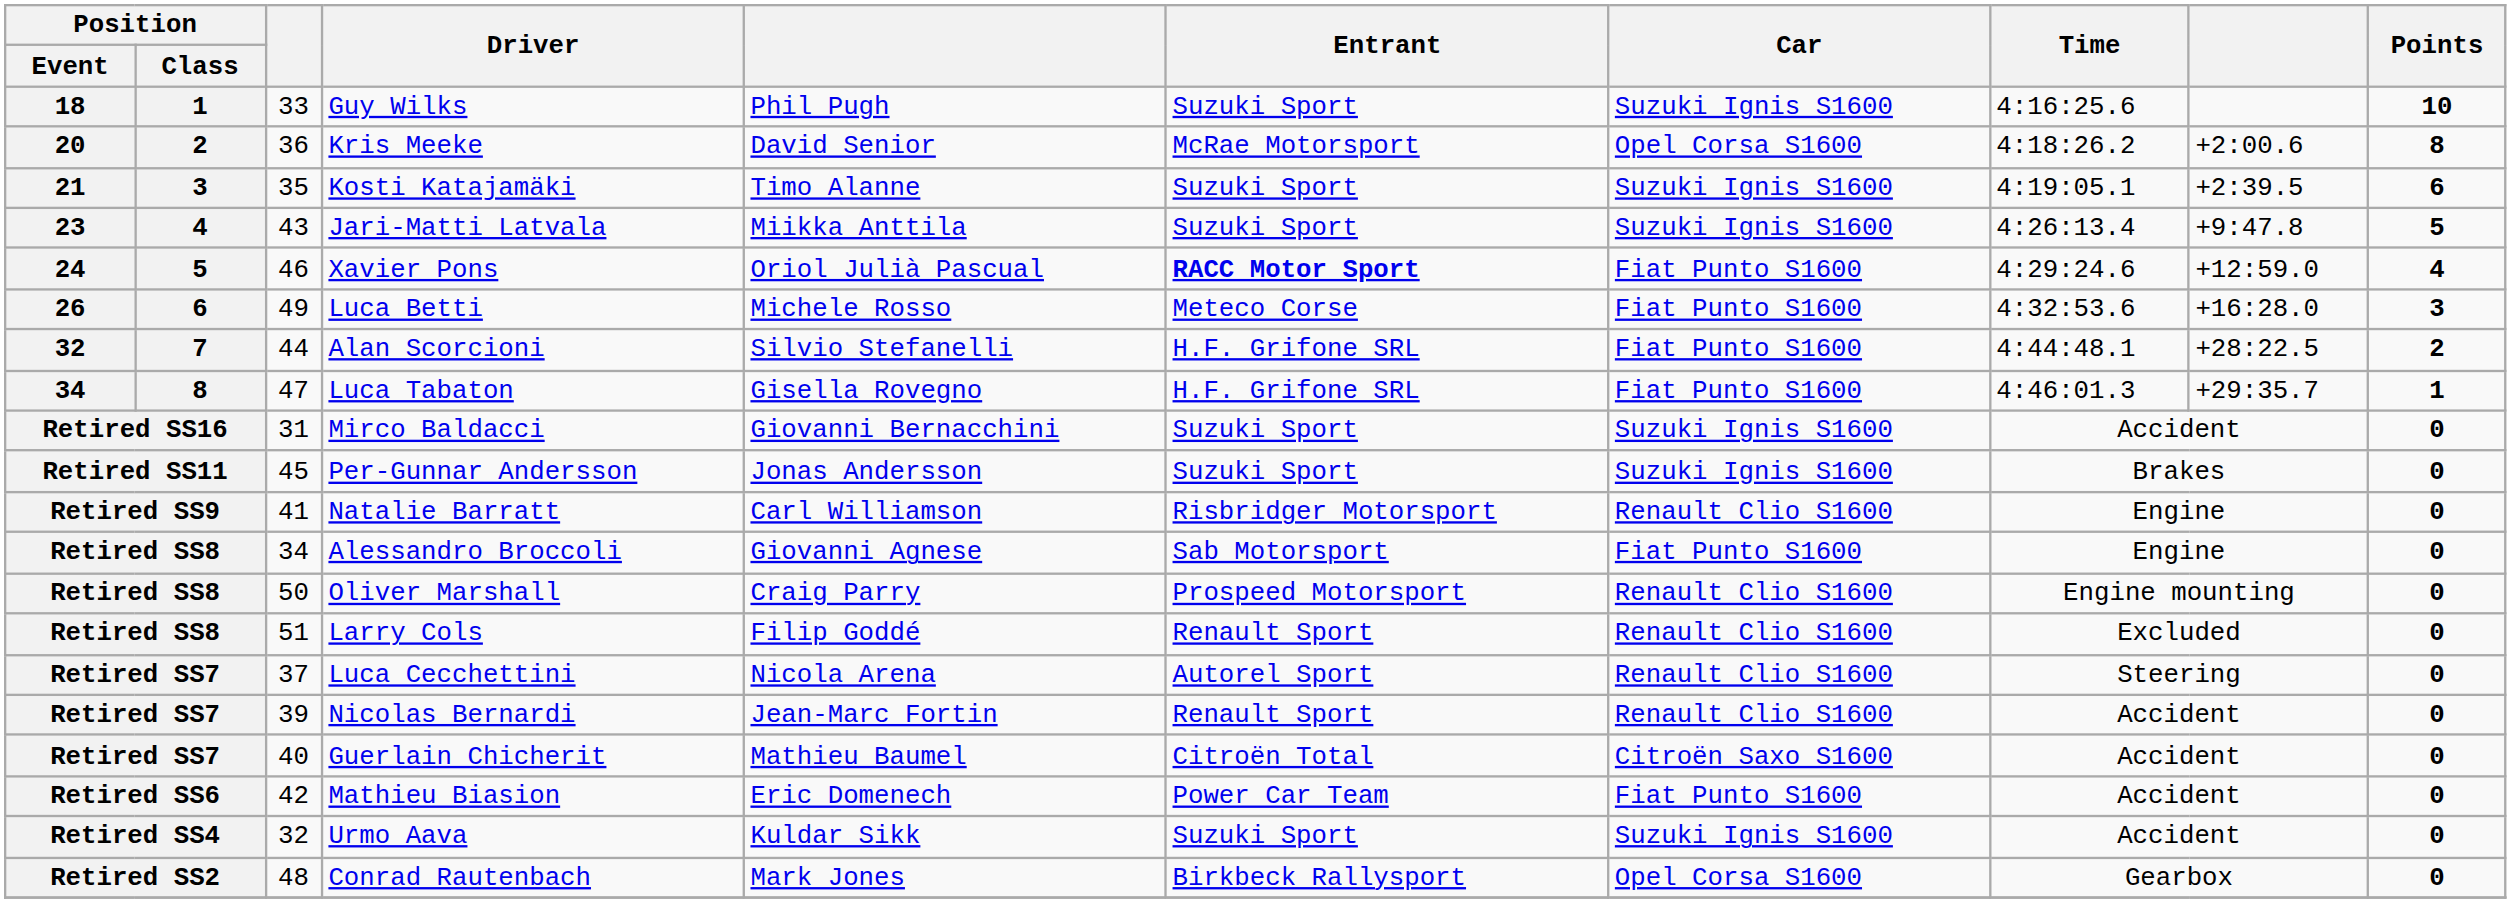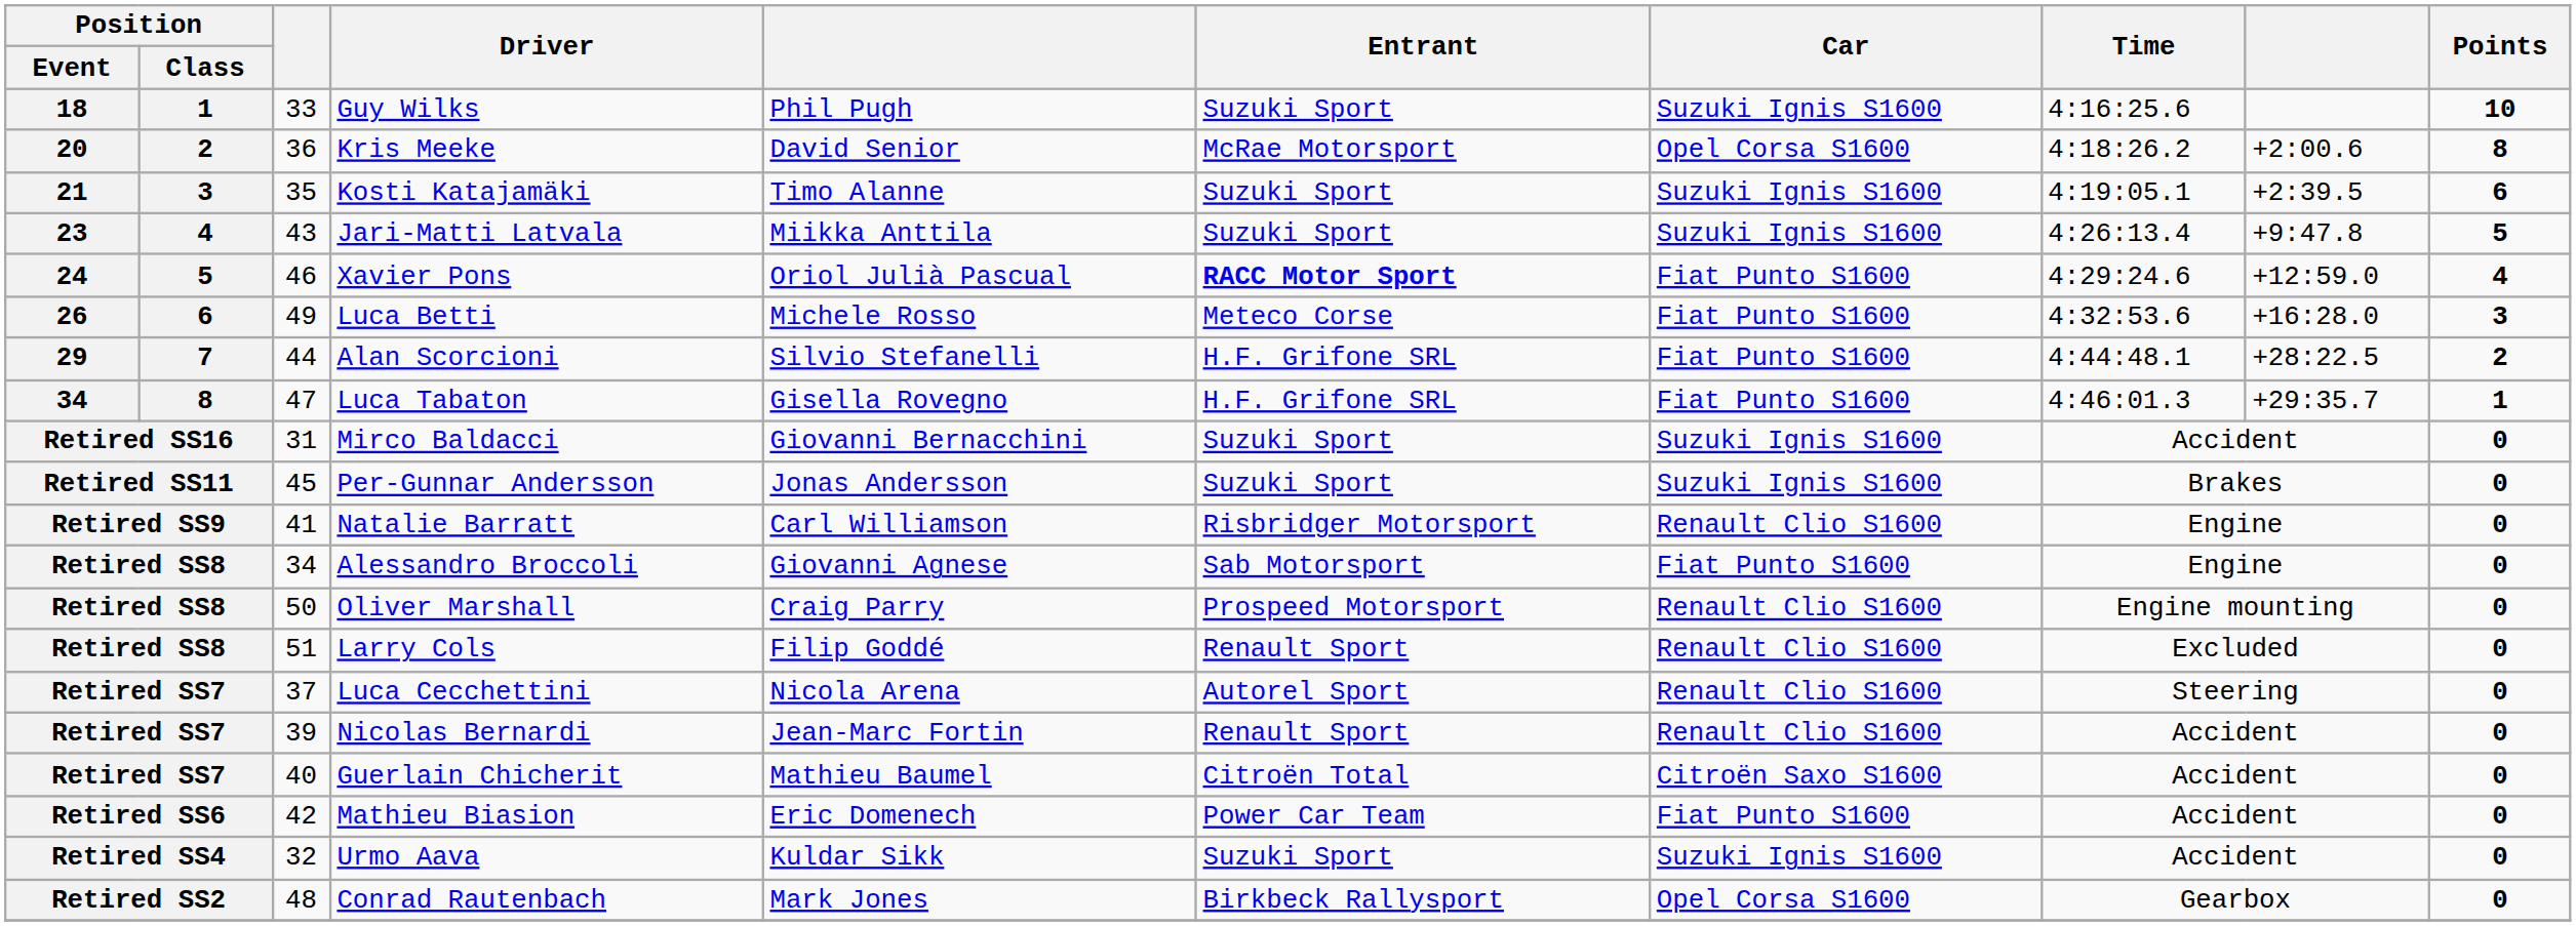 <table class="wikitable" width=85% style="font-size: 85%;">
 <tr>
 <th colspan="2">Position</th>
 <th rowspan="2"></th>
 <th rowspan="2">Driver</th>
 <th rowspan="2"></th>
 <th rowspan="2">Entrant</th>
 <th rowspan="2">Car</th>
 <th rowspan="2">Time</th>
 <th rowspan="2"></th>
 <th rowspan="2">Points</th>
 </tr>
 <tr>
 <th>Event</th>
 <th>Class</th>
 </tr>
 <tr>
 <th>18</th>
 <th>1</th>
 <td align="center">33</td>
 <td> <a href='#'>Guy Wilks</a></td>
 <td> <a href='#'>Phil Pugh</a></td>
 <td> <a href='#'>Suzuki Sport</a></td>
 <td><a href='#'>Suzuki Ignis S1600</a></td>
 <td>4:16:25.6</td>
 <td></td>
 <td align="center"><strong>10</strong></td>
 </tr>
 <tr>
 <th>20</th>
 <th>2</th>
 <td align="center">36</td>
 <td> <a href='#'>Kris Meeke</a></td>
 <td> <a href='#'>David Senior</a></td>
 <td> <a href='#'>McRae Motorsport</a></td>
 <td><a href='#'>Opel Corsa S1600</a></td>
 <td>4:18:26.2</td>
 <td>+2:00.6</td>
 <td align="center"><strong>8</strong></td>
 </tr>
 <tr>
 <th>21</th>
 <th>3</th>
 <td align="center">35</td>
 <td> <a href='#'>Kosti Katajamäki</a></td>
 <td> <a href='#'>Timo Alanne</a></td>
 <td> <a href='#'>Suzuki Sport</a></td>
 <td><a href='#'>Suzuki Ignis S1600</a></td>
 <td>4:19:05.1</td>
 <td>+2:39.5</td>
 <td align="center"><strong>6</strong></td>
 </tr>
 <tr>
 <th>23</th>
 <th>4</th>
 <td align="center">43</td>
 <td> <a href='#'>Jari-Matti Latvala</a></td>
 <td> <a href='#'>Miikka Anttila</a></td>
 <td> <a href='#'>Suzuki Sport</a></td>
 <td><a href='#'>Suzuki Ignis S1600</a></td>
 <td>4:26:13.4</td>
 <td>+9:47.8</td>
 <td align="center"><strong>5</strong></td>
 </tr>
 <tr>
 <th>24</th>
 <th>5</th>
 <td align="center">46</td>
 <td> <a href='#'>Xavier Pons</a></td>
 <td> <a href='#'>Oriol Julià Pascual</a></td>
 <td><strong> <a href='#'>RACC Motor Sport</a></strong></td>
 <td><a href='#'>Fiat Punto S1600</a></td>
 <td>4:29:24.6</td>
 <td>+12:59.0</td>
 <td align="center"><strong>4</strong></td>
 </tr>
 <tr>
 <th>26</th>
 <th>6</th>
 <td align="center">49</td>
 <td> <a href='#'>Luca Betti</a></td>
 <td> <a href='#'>Michele Rosso</a></td>
 <td> <a href='#'>Meteco Corse</a></td>
 <td><a href='#'>Fiat Punto S1600</a></td>
 <td>4:32:53.6</td>
 <td>+16:28.0</td>
 <td align="center"><strong>3</strong></td>
 </tr>
 <tr>
-<th>32</th>
+<th>29</th>
 <th>7</th>
 <td align="center">44</td>
 <td> <a href='#'>Alan Scorcioni</a></td>
 <td> <a href='#'>Silvio Stefanelli</a></td>
 <td> <a href='#'>H.F. Grifone SRL</a></td>
 <td><a href='#'>Fiat Punto S1600</a></td>
 <td>4:44:48.1</td>
 <td>+28:22.5</td>
 <td align="center"><strong>2</strong></td>
 </tr>
 <tr>
 <th>34</th>
 <th>8</th>
 <td align="center">47</td>
 <td> <a href='#'>Luca Tabaton</a></td>
 <td> <a href='#'>Gisella Rovegno</a></td>
 <td> <a href='#'>H.F. Grifone SRL</a></td>
 <td><a href='#'>Fiat Punto S1600</a></td>
 <td>4:46:01.3</td>
 <td>+29:35.7</td>
 <td align="center"><strong>1</strong></td>
 </tr>
 <tr>
 <th colspan="2">Retired SS16</th>
 <td align="center">31</td>
 <td> <a href='#'>Mirco Baldacci</a></td>
 <td> <a href='#'>Giovanni Bernacchini</a></td>
 <td> <a href='#'>Suzuki Sport</a></td>
 <td><a href='#'>Suzuki Ignis S1600</a></td>
 <td align="center" colspan="2">Accident</td>
 <td align="center"><strong>0</strong></td>
 </tr>
 <tr>
 <th colspan="2">Retired SS11</th>
 <td align="center">45</td>
 <td> <a href='#'>Per-Gunnar Andersson</a></td>
 <td> <a href='#'>Jonas Andersson</a></td>
 <td> <a href='#'>Suzuki Sport</a></td>
 <td><a href='#'>Suzuki Ignis S1600</a></td>
 <td align="center" colspan="2">Brakes</td>
 <td align="center"><strong>0</strong></td>
 </tr>
 <tr>
 <th colspan="2">Retired SS9</th>
 <td align="center">41</td>
 <td> <a href='#'>Natalie Barratt</a></td>
 <td> <a href='#'>Carl Williamson</a></td>
 <td> <a href='#'>Risbridger Motorsport</a></td>
 <td><a href='#'>Renault Clio S1600</a></td>
 <td align="center" colspan="2">Engine</td>
 <td align="center"><strong>0</strong></td>
 </tr>
 <tr>
 <th colspan="2">Retired SS8</th>
 <td align="center">34</td>
 <td> <a href='#'>Alessandro Broccoli</a></td>
 <td> <a href='#'>Giovanni Agnese</a></td>
 <td> <a href='#'>Sab Motorsport</a></td>
 <td><a href='#'>Fiat Punto S1600</a></td>
 <td align="center" colspan="2">Engine</td>
 <td align="center"><strong>0</strong></td>
 </tr>
 <tr>
 <th colspan="2">Retired SS8</th>
 <td align="center">50</td>
 <td> <a href='#'>Oliver Marshall</a></td>
 <td> <a href='#'>Craig Parry</a></td>
 <td> <a href='#'>Prospeed Motorsport</a></td>
 <td><a href='#'>Renault Clio S1600</a></td>
 <td align="center" colspan="2">Engine mounting</td>
 <td align="center"><strong>0</strong></td>
 </tr>
 <tr>
 <th colspan="2">Retired SS8</th>
 <td align="center">51</td>
 <td> <a href='#'>Larry Cols</a></td>
 <td> <a href='#'>Filip Goddé</a></td>
 <td> <a href='#'>Renault Sport</a></td>
 <td><a href='#'>Renault Clio S1600</a></td>
 <td align="center" colspan="2">Excluded</td>
 <td align="center"><strong>0</strong></td>
 </tr>
 <tr>
 <th colspan="2">Retired SS7</th>
 <td align="center">37</td>
 <td> <a href='#'>Luca Cecchettini</a></td>
 <td> <a href='#'>Nicola Arena</a></td>
 <td> <a href='#'>Autorel Sport</a></td>
 <td><a href='#'>Renault Clio S1600</a></td>
 <td align="center" colspan="2">Steering</td>
 <td align="center"><strong>0</strong></td>
 </tr>
 <tr>
 <th colspan="2">Retired SS7</th>
 <td align="center">39</td>
 <td> <a href='#'>Nicolas Bernardi</a></td>
 <td> <a href='#'>Jean-Marc Fortin</a></td>
 <td> <a href='#'>Renault Sport</a></td>
 <td><a href='#'>Renault Clio S1600</a></td>
 <td align="center" colspan="2">Accident</td>
 <td align="center"><strong>0</strong></td>
 </tr>
 <tr>
 <th colspan="2">Retired SS7</th>
 <td align="center">40</td>
 <td> <a href='#'>Guerlain Chicherit</a></td>
 <td> <a href='#'>Mathieu Baumel</a></td>
 <td> <a href='#'>Citroën Total</a></td>
 <td><a href='#'>Citroën Saxo S1600</a></td>
 <td align="center" colspan="2">Accident</td>
 <td align="center"><strong>0</strong></td>
 </tr>
 <tr>
 <th colspan="2">Retired SS6</th>
 <td align="center">42</td>
 <td> <a href='#'>Mathieu Biasion</a></td>
 <td> <a href='#'>Eric Domenech</a></td>
 <td> <a href='#'>Power Car Team</a></td>
 <td><a href='#'>Fiat Punto S1600</a></td>
 <td align="center" colspan="2">Accident</td>
 <td align="center"><strong>0</strong></td>
 </tr>
 <tr>
 <th colspan="2">Retired SS4</th>
 <td align="center">32</td>
 <td> <a href='#'>Urmo Aava</a></td>
 <td> <a href='#'>Kuldar Sikk</a></td>
 <td> <a href='#'>Suzuki Sport</a></td>
 <td><a href='#'>Suzuki Ignis S1600</a></td>
 <td align="center" colspan="2">Accident</td>
 <td align="center"><strong>0</strong></td>
 </tr>
 <tr>
 <th colspan="2">Retired SS2</th>
 <td align="center">48</td>
 <td> <a href='#'>Conrad Rautenbach</a></td>
 <td> <a href='#'>Mark Jones</a></td>
 <td> <a href='#'>Birkbeck Rallysport</a></td>
 <td><a href='#'>Opel Corsa S1600</a></td>
 <td align="center" colspan="2">Gearbox</td>
 <td align="center"><strong>0</strong></td>
 </tr>
 <tr>
 </tr>
 </table>
